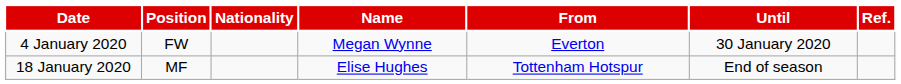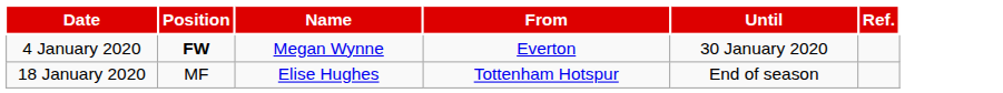 <table class="wikitable" style="text-align:center; font-size:90%; ">
 <tr>
 <th style="background:#DD0000; color:#FFFFFF;border:2px solid #FFFFFF; width:120px;">Date</th>
 <th style="background:#DD0000; color:#FFFFFF;border:2px solid #FFFFFF; width:50px;">Position</th>
-<th style="background:#DD0000;color:#FFFFFF;border:2px solid #FFFFFF; width:50px;">Nationality</th>
 <th style="background:#DD0000;color:#FFFFFF;border:2px solid #FFFFFF; width:150px;">Name</th>
 <th style="background:#DD0000;color:#FFFFFF;border:2px solid #FFFFFF; width:200px;">From</th>
 <th style="background:#DD0000;color:#FFFFFF;border:2px solid #FFFFFF; width:150px;">Until</th>
 <th style="background:#DD0000;color:#FFFFFF;border:2px solid #FFFFFF; width:25px;">Ref.</th>
 </tr>
 <tr>
 <td>4 January 2020</td>
-<td>FW</td>
-<td></td>
+<td><strong>FW</strong></td>
 <td><a href='#'>Megan Wynne</a></td>
 <td> <a href='#'>Everton</a></td>
 <td>30 January 2020</td>
 <td></td>
 </tr>
 <tr>
 <td>18 January 2020</td>
 <td>MF</td>
-<td></td>
 <td><a href='#'>Elise Hughes</a></td>
 <td> <a href='#'>Tottenham Hotspur</a></td>
 <td>End of season</td>
 <td></td>
 </tr>
 </table>
